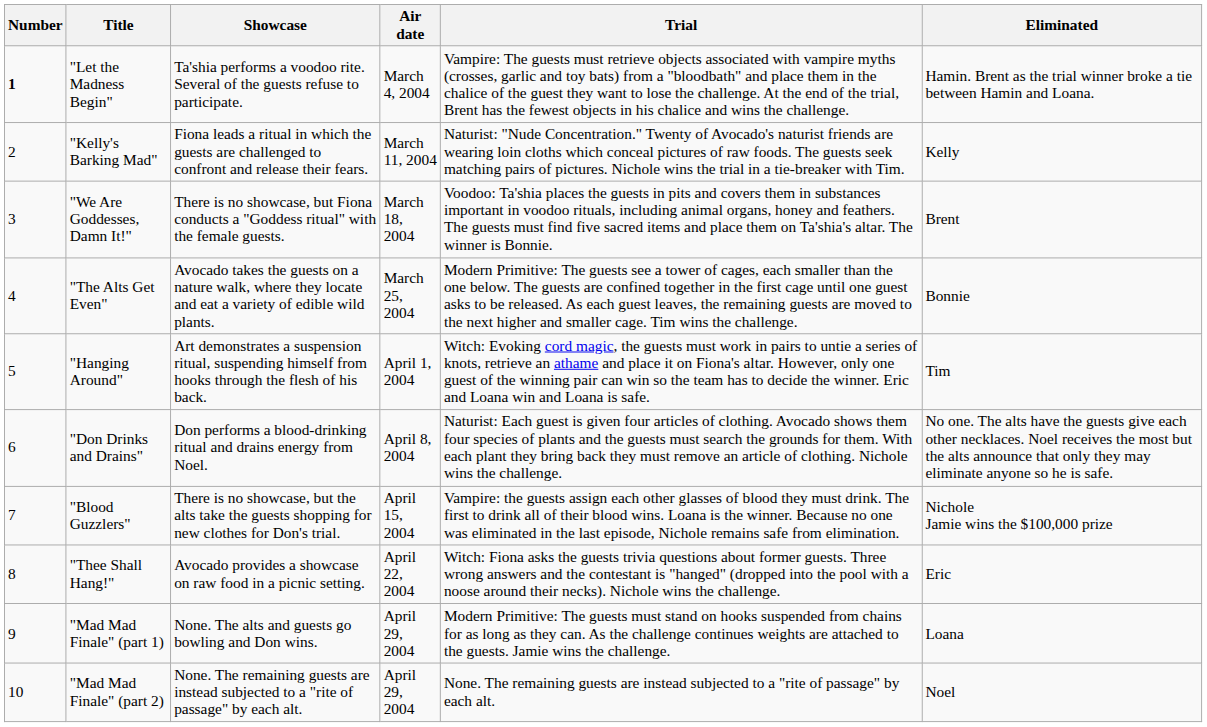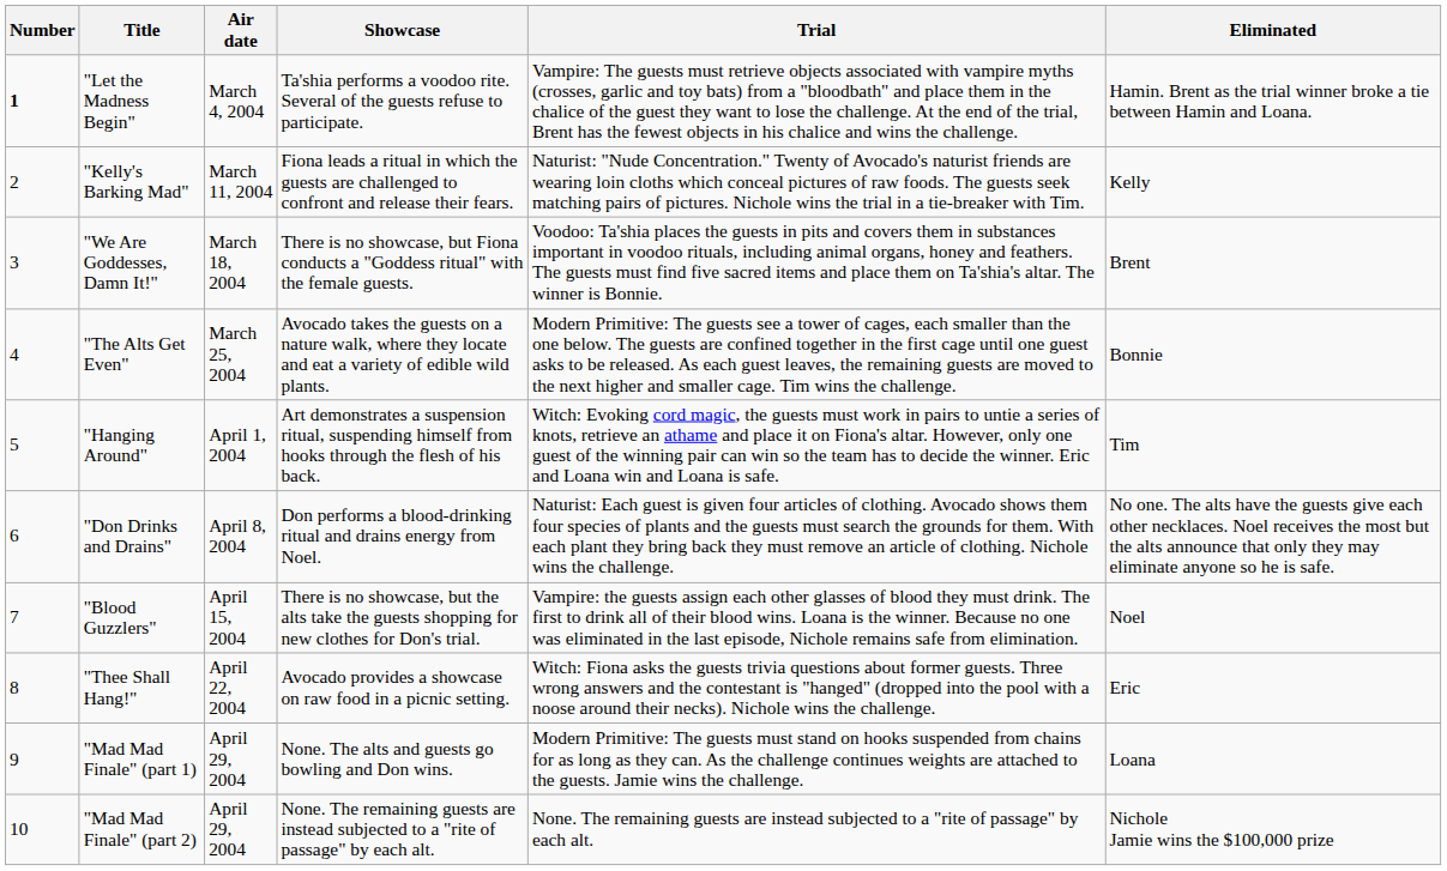 <table class="wikitable">
 <tr>
 <th>Number</th>
 <th>Title</th>
+<th>Air date</th>
 <th>Showcase</th>
-<th>Air date</th>
 <th>Trial</th>
 <th>Eliminated</th>
 </tr>
 <tr>
 <td><strong>1</strong></td>
 <td>"Let the Madness Begin"</td>
+<td>March 4, 2004</td>
 <td>Ta'shia performs a voodoo rite. Several of the guests refuse to participate.</td>
-<td>March 4, 2004</td>
 <td>Vampire: The guests must retrieve objects associated with vampire myths (crosses, garlic and toy bats) from a "bloodbath" and place them in the chalice of the guest they want to lose the challenge. At the end of the trial, Brent has the fewest objects in his chalice and wins the challenge.</td>
 <td>Hamin. Brent as the trial winner broke a tie between Hamin and Loana.</td>
 </tr>
 <tr>
 <td>2</td>
 <td>"Kelly's Barking Mad"</td>
+<td>March 11, 2004</td>
 <td>Fiona leads a ritual in which the guests are challenged to confront and release their fears.</td>
-<td>March 11, 2004</td>
 <td>Naturist: "Nude Concentration." Twenty of Avocado's naturist friends are wearing loin cloths which conceal pictures of raw foods. The guests seek matching pairs of pictures. Nichole wins the trial in a tie-breaker with Tim.</td>
 <td>Kelly</td>
 </tr>
 <tr>
 <td>3</td>
 <td>"We Are Goddesses, Damn It!"</td>
+<td>March 18, 2004</td>
 <td>There is no showcase, but Fiona conducts a "Goddess ritual" with the female guests.</td>
-<td>March 18, 2004</td>
 <td>Voodoo: Ta'shia places the guests in pits and covers them in substances important in voodoo rituals, including animal organs, honey and feathers. The guests must find five sacred items and place them on Ta'shia's altar. The winner is Bonnie.</td>
 <td>Brent</td>
 </tr>
 <tr>
 <td>4</td>
 <td>"The Alts Get Even"</td>
+<td>March 25, 2004</td>
 <td>Avocado takes the guests on a nature walk, where they locate and eat a variety of edible wild plants.</td>
-<td>March 25, 2004</td>
 <td>Modern Primitive: The guests see a tower of cages, each smaller than the one below. The guests are confined together in the first cage until one guest asks to be released. As each guest leaves, the remaining guests are moved to the next higher and smaller cage. Tim wins the challenge.</td>
 <td>Bonnie</td>
 </tr>
 <tr>
 <td>5</td>
 <td>"Hanging Around"</td>
+<td>April 1, 2004</td>
 <td>Art demonstrates a suspension ritual, suspending himself from hooks through the flesh of his back.</td>
-<td>April 1, 2004</td>
 <td>Witch: Evoking <a href='#'>cord magic</a>, the guests must work in pairs to untie a series of knots, retrieve an <a href='#'>athame</a> and place it on Fiona's altar. However, only one guest of the winning pair can win so the team has to decide the winner. Eric and Loana win and Loana is safe.</td>
 <td>Tim</td>
 </tr>
 <tr>
 <td>6</td>
 <td>"Don Drinks and Drains"</td>
+<td>April 8, 2004</td>
 <td>Don performs a blood-drinking ritual and drains energy from Noel.</td>
-<td>April 8, 2004</td>
 <td>Naturist: Each guest is given four articles of clothing. Avocado shows them four species of plants and the guests must search the grounds for them. With each plant they bring back they must remove an article of clothing. Nichole wins the challenge.</td>
 <td>No one. The alts have the guests give each other necklaces. Noel receives the most but the alts announce that only they may eliminate anyone so he is safe.</td>
 </tr>
 <tr>
 <td>7</td>
 <td>"Blood Guzzlers"</td>
+<td>April 15, 2004</td>
 <td>There is no showcase, but the alts take the guests shopping for new clothes for Don's trial.</td>
-<td>April 15, 2004</td>
 <td>Vampire: the guests assign each other glasses of blood they must drink. The first to drink all of their blood wins. Loana is the winner. Because no one was eliminated in the last episode, Nichole remains safe from elimination.</td>
-<td>Nichole <br>Jamie wins the $100,000 prize</td>
+<td>Noel</td>
 </tr>
 <tr>
 <td>8</td>
 <td>"Thee Shall Hang!"</td>
+<td>April 22, 2004</td>
 <td>Avocado provides a showcase on raw food in a picnic setting.</td>
-<td>April 22, 2004</td>
 <td>Witch: Fiona asks the guests trivia questions about former guests. Three wrong answers and the contestant is "hanged" (dropped into the pool with a noose around their necks). Nichole wins the challenge.</td>
 <td>Eric</td>
 </tr>
 <tr>
 <td>9</td>
 <td>"Mad Mad Finale" (part 1)</td>
+<td>April 29, 2004</td>
 <td>None. The alts and guests go bowling and Don wins.</td>
-<td>April 29, 2004</td>
 <td>Modern Primitive: The guests must stand on hooks suspended from chains for as long as they can. As the challenge continues weights are attached to the guests. Jamie wins the challenge.</td>
 <td>Loana</td>
 </tr>
 <tr>
 <td>10</td>
 <td>"Mad Mad Finale" (part 2)</td>
-<td>None. The remaining guests are instead subjected to a "rite of passage" by each alt.</td>
 <td>April 29, 2004</td>
 <td>None. The remaining guests are instead subjected to a "rite of passage" by each alt.</td>
-<td>Noel</td>
+<td>None. The remaining guests are instead subjected to a "rite of passage" by each alt.</td>
+<td>Nichole <br>Jamie wins the $100,000 prize</td>
 </tr>
 </table>
